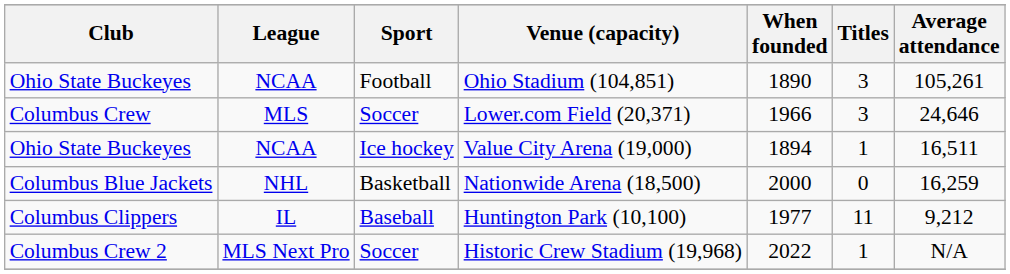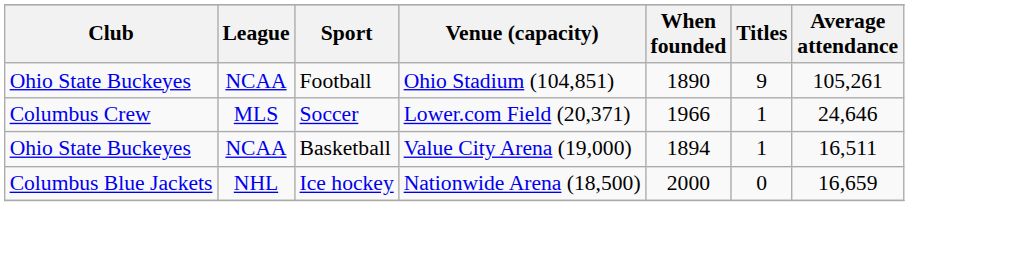 <table class="wikitable sortable">
 <tr>
 </tr>
 <tr>
 <th>Club</th>
 <th>League</th>
 <th>Sport</th>
 <th>Venue (capacity)</th>
 <th>When <br>founded</th>
 <th>Titles</th>
 <th>Average <br> attendance</th>
 </tr>
 <tr>
 <td><a href='#'>Ohio State Buckeyes</a></td>
 <td align=center><a href='#'>NCAA</a></td>
 <td>Football</td>
 <td><a href='#'>Ohio Stadium</a> (104,851)</td>
 <td align=center>1890</td>
-<td align=center>3</td>
+<td align=center>9</td>
 <td align=center>105,261</td>
 </tr>
 <tr>
 <td><a href='#'>Columbus Crew</a></td>
 <td align=center><a href='#'>MLS</a></td>
 <td><a href='#'>Soccer</a></td>
 <td><a href='#'>Lower.com Field</a> (20,371)</td>
 <td align=center>1966</td>
-<td align=center>3</td>
+<td align=center>1</td>
 <td align=center>24,646</td>
 </tr>
 <tr>
 <td><a href='#'>Ohio State Buckeyes</a></td>
 <td align=center><a href='#'>NCAA</a></td>
-<td><a href='#'>Ice hockey</a></td>
+<td>Basketball</td>
 <td><a href='#'>Value City Arena</a> (19,000)</td>
 <td align=center>1894</td>
 <td align=center>1</td>
 <td align=center>16,511</td>
 </tr>
 <tr>
 <td><a href='#'>Columbus Blue Jackets</a></td>
 <td align=center><a href='#'>NHL</a></td>
-<td>Basketball</td>
+<td><a href='#'>Ice hockey</a></td>
 <td><a href='#'>Nationwide Arena</a> (18,500)</td>
 <td align=center>2000</td>
 <td align=center>0</td>
-<td align=center>16,259</td>
-</tr>
-<tr>
-<td><a href='#'>Columbus Clippers</a></td>
-<td align=center><a href='#'>IL</a></td>
-<td><a href='#'>Baseball</a></td>
-<td><a href='#'>Huntington Park</a> (10,100)</td>
-<td align=center>1977</td>
-<td align=center>11</td>
-<td align=center>9,212</td>
-</tr>
-<tr>
-<td><a href='#'>Columbus Crew 2</a></td>
-<td align=center><a href='#'>MLS Next Pro</a></td>
-<td><a href='#'>Soccer</a></td>
-<td><a href='#'>Historic Crew Stadium</a> (19,968)</td>
-<td align=center>2022</td>
-<td align=center>1</td>
-<td align=center>N/A</td>
+<td align=center>16,659</td>
 </tr>
 <tr>
 </tr>
 </table>
